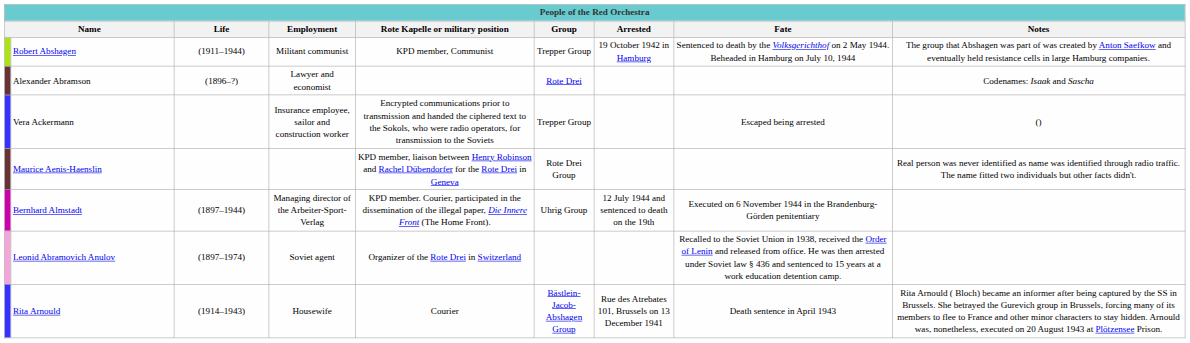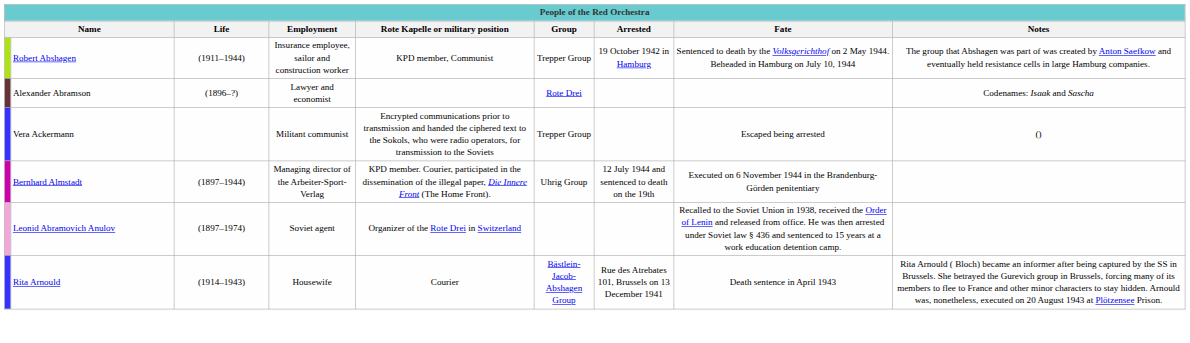 <table class="wikitable sortable" style="table-layout:fixed;background-color:#FEFEFE;font-size:95%;padding:0.30em;line-height:1.35em;">
 <tr>
 <th colspan="9" style="text-align: center; background-color:#68cbd0; color:#333333;">People of the Red Orchestra</th>
 </tr>
 <tr>
 <th scope="col"  colspan="2" width=14.4%>Name</th>
 <th scope="col"  width=8%>Life</th>
 <th scope="col">Employment</th>
 <th scope="col">Rote Kapelle or military position</th>
 <th scope="col">Group</th>
 <th scope="col">Arrested</th>
 <th scope="col">Fate</th>
 <th scope="col">Notes</th>
 </tr>
 <tr>
 <td style="background-color:#aee313"></td>
 <td><a href='#'>Robert Abshagen</a></td>
 <td style="text-align: center;">(1911–1944)</td>
-<td style="text-align: center;">Militant communist</td>
+<td style="text-align: center;">Insurance employee, sailor and construction worker</td>
 <td style="text-align: center;">KPD member, Communist</td>
 <td style="text-align: center;">Trepper Group</td>
 <td style="text-align: center;">19 October 1942 in <a href='#'>Hamburg</a></td>
 <td style="text-align: center;">Sentenced to death by the <em><a href='#'>Volksgerichthof</a></em> on 2 May 1944. Beheaded in Hamburg on July 10, 1944</td>
 <td style="text-align: center;">The group that Abshagen was part of was created by <a href='#'>Anton Saefkow</a> and eventually held resistance cells in large Hamburg companies.</td>
 </tr>
 <tr>
 <th style="background-color:#663234"></th>
 <td>Alexander Abramson</td>
 <td style="text-align: center;">(1896–?)</td>
 <td style="text-align: center;">Lawyer and economist</td>
 <td style="text-align: center;"></td>
 <td style="text-align: center;"><a href='#'>Rote Drei</a></td>
 <td style="text-align: center;"></td>
 <td style="text-align: center;"></td>
 <td style="text-align: center;">Codenames: <em>Isaak</em> and <em>Sascha</em></td>
 </tr>
 <tr>
 <th style="background-color:#3531ff"></th>
 <td>Vera Ackermann</td>
 <td style="text-align: center;"></td>
-<td style="text-align: center;">Insurance employee, sailor and construction worker</td>
+<td style="text-align: center;">Militant communist</td>
 <td style="text-align: center;">Encrypted communications prior to transmission and handed the ciphered text to the Sokols, who were radio operators, for transmission to the Soviets</td>
 <td style="text-align: center;">Trepper Group</td>
 <td style="text-align: center;"></td>
 <td style="text-align: center;">Escaped being arrested</td>
 <td style="text-align: center;"> ()</td>
-</tr>
-<tr>
-<th style="background-color:#663234"></th>
-<td><a href='#'>Maurice Aenis-Haenslin</a></td>
-<td style="text-align: center;"></td>
-<td style="text-align: center;"></td>
-<td style="text-align: center;">KPD member, liaison between <a href='#'>Henry Robinson</a> and <a href='#'>Rachel Dübendorfer</a> for the <a href='#'>Rote Drei</a> in <a href='#'>Geneva</a></td>
-<td style="text-align: center;">Rote Drei Group</td>
-<td style="text-align: center;"></td>
-<td style="text-align: center;"></td>
-<td style="text-align: center;">Real person was never identified as name was identified through radio traffic. The name fitted two individuals but other facts didn't.</td>
 </tr>
 <tr>
 <td style="background-color:#cb01a9"></td>
 <td><a href='#'>Bernhard Almstadt</a></td>
 <td style="text-align: center;">(1897–1944)</td>
 <td style="text-align: center;">Managing director of the Arbeiter-Sport-Verlag</td>
 <td style="text-align: center;">KPD member. Courier, participated in the dissemination of the illegal paper, <em><a href='#'>Die Innere Front</a></em> (The Home Front).</td>
 <td style="text-align: center;">Uhrig Group</td>
 <td style="text-align: center;">12 July 1944 and sentenced to death on the 19th</td>
 <td style="text-align: center;">Executed on 6 November 1944 in the Brandenburg-Görden penitentiary</td>
 <td style="text-align: center;"></td>
 </tr>
 <tr>
 <td style="background-color:#f2a6d9"></td>
 <td><a href='#'>Leonid Abramovich Anulov</a></td>
 <td style="text-align: center;">(1897–1974)</td>
 <td style="text-align: center;">Soviet agent</td>
 <td style="text-align: center;">Organizer of the <a href='#'>Rote Drei</a> in <a href='#'>Switzerland</a></td>
 <td style="text-align: center;"></td>
 <td style="text-align: center;"></td>
 <td style="text-align: center;">Recalled to the Soviet Union in 1938, received the <a href='#'>Order of Lenin</a> and released from office. He was then arrested under Soviet law § 436 and sentenced to 15 years at a work education detention camp.</td>
 <td style="text-align: center;"></td>
 </tr>
 <tr>
 <th style="background-color:#3531ff"></th>
 <td><a href='#'>Rita Arnould</a></td>
 <td style="text-align: center;">(1914–1943)</td>
 <td style="text-align: center;">Housewife</td>
 <td style="text-align: center;">Courier</td>
 <td style="text-align: center;"><a href='#'>Bästlein-Jacob-Abshagen Group</a></td>
 <td style="text-align: center;">Rue des Atrebates 101, Brussels on 13 December 1941</td>
 <td style="text-align: center;">Death sentence in April 1943</td>
 <td style="text-align: center;"> Rita Arnould ( Bloch) became an informer after being captured by the SS in Brussels. She betrayed the Gurevich group in Brussels, forcing many of its members to flee to France and other minor characters to stay hidden. Arnould was, nonetheless, executed on 20 August 1943 at <a href='#'>Plötzensee</a> Prison.</td>
 </tr>
 </table>
